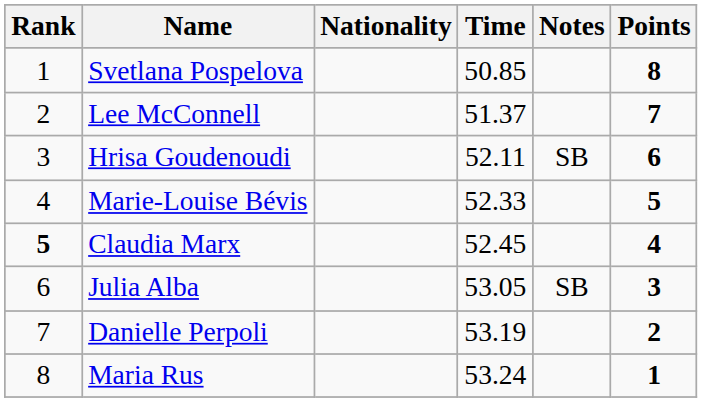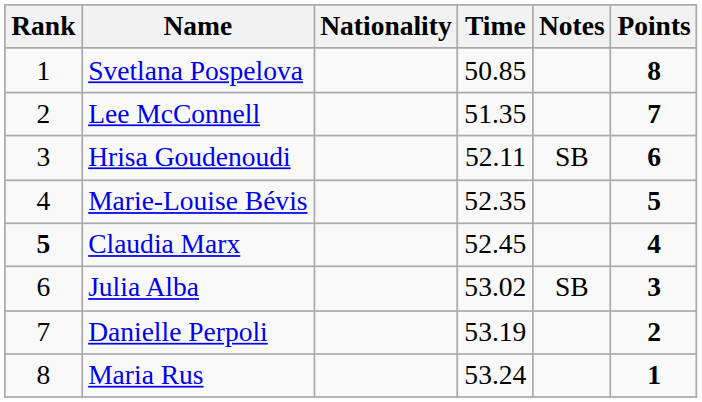 <table class="wikitable sortable" style="text-align:center">
 <tr>
 <th>Rank</th>
 <th>Name</th>
 <th>Nationality</th>
 <th>Time</th>
 <th>Notes</th>
 <th>Points</th>
 </tr>
 <tr>
 <td>1</td>
 <td align=left><a href='#'>Svetlana Pospelova</a></td>
 <td align=left></td>
 <td>50.85</td>
 <td></td>
 <td><strong>8</strong></td>
 </tr>
 <tr>
 <td>2</td>
 <td align=left><a href='#'>Lee McConnell</a></td>
 <td align=left></td>
-<td>51.37</td>
+<td>51.35</td>
 <td></td>
 <td><strong>7</strong></td>
 </tr>
 <tr>
 <td>3</td>
 <td align=left><a href='#'>Hrisa Goudenoudi</a></td>
 <td align=left></td>
 <td>52.11</td>
 <td>SB</td>
 <td><strong>6</strong></td>
 </tr>
 <tr>
 <td>4</td>
 <td align=left><a href='#'>Marie-Louise Bévis</a></td>
 <td align=left></td>
-<td>52.33</td>
+<td>52.35</td>
 <td></td>
 <td><strong>5</strong></td>
 </tr>
 <tr>
 <td><strong>5</strong></td>
 <td align=left><a href='#'>Claudia Marx</a></td>
 <td align=left></td>
 <td>52.45</td>
 <td></td>
 <td><strong>4</strong></td>
 </tr>
 <tr>
 <td>6</td>
 <td align=left><a href='#'>Julia Alba</a></td>
 <td align=left></td>
-<td>53.05</td>
+<td>53.02</td>
 <td>SB</td>
 <td><strong>3</strong></td>
 </tr>
 <tr>
 <td>7</td>
 <td align=left><a href='#'>Danielle Perpoli</a></td>
 <td align=left></td>
 <td>53.19</td>
 <td></td>
 <td><strong>2</strong></td>
 </tr>
 <tr>
 <td>8</td>
 <td align=left><a href='#'>Maria Rus</a></td>
 <td align=left></td>
 <td>53.24</td>
 <td></td>
 <td><strong>1</strong></td>
 </tr>
 </table>
